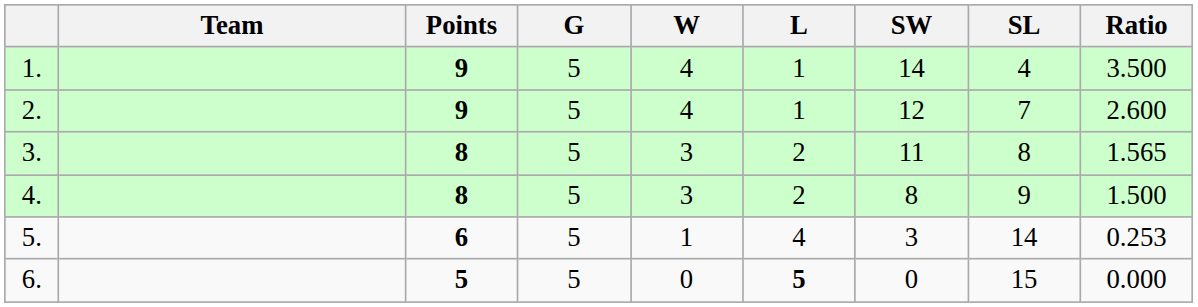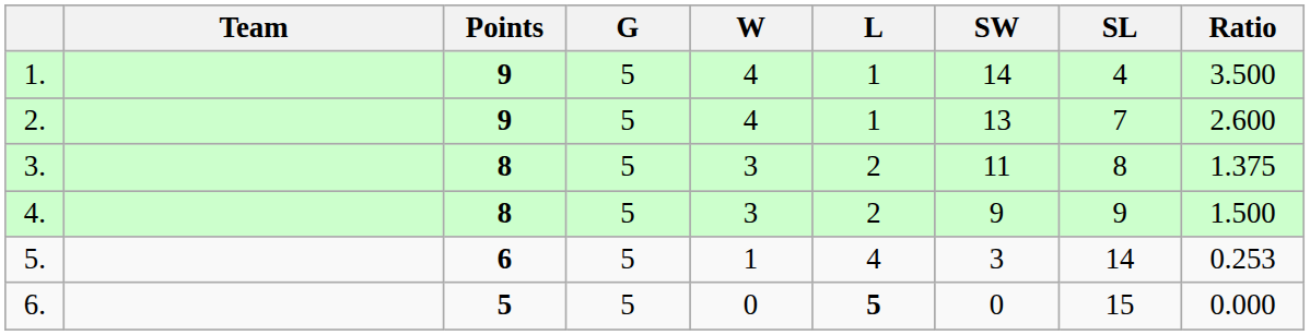 <table class=wikitable style="text-align:center">
 <tr style="background: #DCDCDC">
 <th width="25"></th>
 <th width="200">Team</th>
 <th width="60">Points</th>
 <th width="60">G</th>
 <th width="60">W</th>
 <th width="60">L</th>
 <th width="60">SW</th>
 <th width="60">SL</th>
 <th width="60">Ratio</th>
 </tr>
 <tr style="background: #CCFFCC">
 <td>1.</td>
 <td align=left></td>
 <td><strong>9</strong></td>
 <td>5</td>
 <td>4</td>
 <td>1</td>
 <td>14</td>
 <td>4</td>
 <td>3.500</td>
 </tr>
 <tr style="background: #CCFFCC">
 <td>2.</td>
 <td align=left></td>
 <td><strong>9</strong></td>
 <td>5</td>
 <td>4</td>
 <td>1</td>
-<td>12</td>
+<td>13</td>
 <td>7</td>
 <td>2.600</td>
 </tr>
 <tr style="background: #CCFFCC">
 <td>3.</td>
 <td align=left></td>
 <td><strong>8</strong></td>
 <td>5</td>
 <td>3</td>
 <td>2</td>
 <td>11</td>
 <td>8</td>
-<td>1.565</td>
+<td>1.375</td>
 </tr>
 <tr style="background: #CCFFCC">
 <td>4.</td>
 <td align=left></td>
 <td><strong>8</strong></td>
 <td>5</td>
 <td>3</td>
 <td>2</td>
-<td>8</td>
+<td>9</td>
 <td>9</td>
 <td>1.500</td>
 </tr>
 <tr>
 <td>5.</td>
 <td align=left></td>
 <td><strong>6</strong></td>
 <td>5</td>
 <td>1</td>
 <td>4</td>
 <td>3</td>
 <td>14</td>
 <td>0.253</td>
 </tr>
 <tr>
 <td>6.</td>
 <td align=left></td>
 <td><strong>5</strong></td>
 <td>5</td>
 <td>0</td>
 <td><strong>5</strong></td>
 <td>0</td>
 <td>15</td>
 <td>0.000</td>
 </tr>
 </table>
